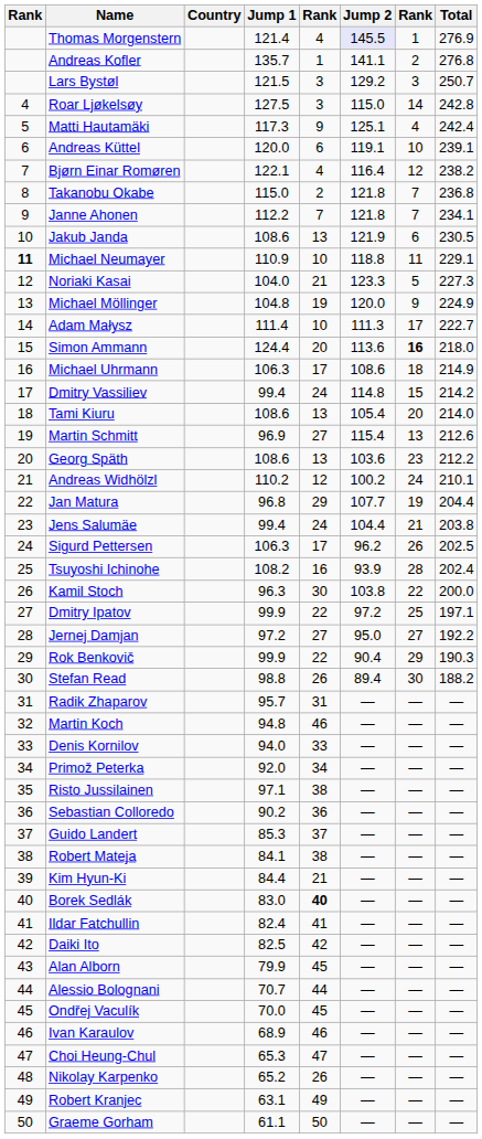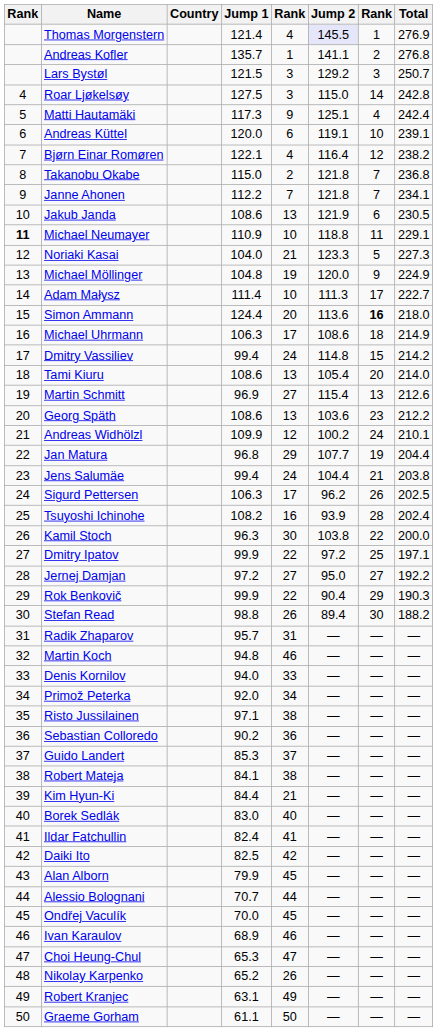 <table class="wikitable sortable" style="text-align:center">
 <tr>
 <th>Rank</th>
 <th>Name</th>
 <th>Country</th>
 <th>Jump 1</th>
 <th>Rank</th>
 <th>Jump 2</th>
 <th>Rank</th>
 <th>Total</th>
 </tr>
 <tr>
 <td></td>
 <td align="left"><a href='#'>Thomas Morgenstern</a></td>
 <td align="left"></td>
 <td>121.4</td>
 <td>4</td>
 <td style="background: lavender;">145.5</td>
 <td>1</td>
 <td>276.9</td>
 </tr>
 <tr>
 <td></td>
 <td align="left"><a href='#'>Andreas Kofler</a></td>
 <td align="left"></td>
 <td>135.7</td>
 <td>1</td>
 <td>141.1</td>
 <td>2</td>
 <td>276.8</td>
 </tr>
 <tr>
 <td></td>
 <td align="left"><a href='#'>Lars Bystøl</a></td>
 <td align="left"></td>
 <td>121.5</td>
 <td>3</td>
 <td>129.2</td>
 <td>3</td>
 <td>250.7</td>
 </tr>
 <tr>
 <td>4</td>
 <td align="left"><a href='#'>Roar Ljøkelsøy</a></td>
 <td align="left"></td>
 <td>127.5</td>
 <td>3</td>
 <td>115.0</td>
 <td>14</td>
 <td>242.8</td>
 </tr>
 <tr>
 <td>5</td>
 <td align="left"><a href='#'>Matti Hautamäki</a></td>
 <td align="left"></td>
 <td>117.3</td>
 <td>9</td>
 <td>125.1</td>
 <td>4</td>
 <td>242.4</td>
 </tr>
 <tr>
 <td>6</td>
 <td align="left"><a href='#'>Andreas Küttel</a></td>
 <td align="left"></td>
 <td>120.0</td>
 <td>6</td>
 <td>119.1</td>
 <td>10</td>
 <td>239.1</td>
 </tr>
 <tr>
 <td>7</td>
 <td align="left"><a href='#'>Bjørn Einar Romøren</a></td>
 <td align="left"></td>
 <td>122.1</td>
 <td>4</td>
 <td>116.4</td>
 <td>12</td>
 <td>238.2</td>
 </tr>
 <tr>
 <td>8</td>
 <td align="left"><a href='#'>Takanobu Okabe</a></td>
 <td align="left"></td>
 <td>115.0</td>
 <td>2</td>
 <td>121.8</td>
 <td>7</td>
 <td>236.8</td>
 </tr>
 <tr>
 <td>9</td>
 <td align="left"><a href='#'>Janne Ahonen</a></td>
 <td align="left"></td>
 <td>112.2</td>
 <td>7</td>
 <td>121.8</td>
 <td>7</td>
 <td>234.1</td>
 </tr>
 <tr>
 <td>10</td>
 <td align="left"><a href='#'>Jakub Janda</a></td>
 <td align="left"></td>
 <td>108.6</td>
 <td>13</td>
 <td>121.9</td>
 <td>6</td>
 <td>230.5</td>
 </tr>
 <tr>
 <td><strong>11</strong></td>
 <td align="left"><a href='#'>Michael Neumayer</a></td>
 <td align="left"></td>
 <td>110.9</td>
 <td>10</td>
 <td>118.8</td>
 <td>11</td>
 <td>229.1</td>
 </tr>
 <tr>
 <td>12</td>
 <td align="left"><a href='#'>Noriaki Kasai</a></td>
 <td align="left"></td>
 <td>104.0</td>
 <td>21</td>
 <td>123.3</td>
 <td>5</td>
 <td>227.3</td>
 </tr>
 <tr>
 <td>13</td>
 <td align="left"><a href='#'>Michael Möllinger</a></td>
 <td align="left"></td>
 <td>104.8</td>
 <td>19</td>
 <td>120.0</td>
 <td>9</td>
 <td>224.9</td>
 </tr>
 <tr>
 <td>14</td>
 <td align="left"><a href='#'>Adam Małysz</a></td>
 <td align="left"></td>
 <td>111.4</td>
 <td>10</td>
 <td>111.3</td>
 <td>17</td>
 <td>222.7</td>
 </tr>
 <tr>
 <td>15</td>
 <td align="left"><a href='#'>Simon Ammann</a></td>
 <td align="left"></td>
 <td>124.4</td>
 <td>20</td>
 <td>113.6</td>
 <td><strong>16</strong></td>
 <td>218.0</td>
 </tr>
 <tr>
 <td>16</td>
 <td align="left"><a href='#'>Michael Uhrmann</a></td>
 <td align="left"></td>
 <td>106.3</td>
 <td>17</td>
 <td>108.6</td>
 <td>18</td>
 <td>214.9</td>
 </tr>
 <tr>
 <td>17</td>
 <td align="left"><a href='#'>Dmitry Vassiliev</a></td>
 <td align="left"></td>
 <td>99.4</td>
 <td>24</td>
 <td>114.8</td>
 <td>15</td>
 <td>214.2</td>
 </tr>
 <tr>
 <td>18</td>
 <td align="left"><a href='#'>Tami Kiuru</a></td>
 <td align="left"></td>
 <td>108.6</td>
 <td>13</td>
 <td>105.4</td>
 <td>20</td>
 <td>214.0</td>
 </tr>
 <tr>
 <td>19</td>
 <td align="left"><a href='#'>Martin Schmitt</a></td>
 <td align="left"></td>
 <td>96.9</td>
 <td>27</td>
 <td>115.4</td>
 <td>13</td>
 <td>212.6</td>
 </tr>
 <tr>
 <td>20</td>
 <td align="left"><a href='#'>Georg Späth</a></td>
 <td align="left"></td>
 <td>108.6</td>
 <td>13</td>
 <td>103.6</td>
 <td>23</td>
 <td>212.2</td>
 </tr>
 <tr>
 <td>21</td>
 <td align="left"><a href='#'>Andreas Widhölzl</a></td>
 <td align="left"></td>
-<td>110.2</td>
+<td>109.9</td>
 <td>12</td>
 <td>100.2</td>
 <td>24</td>
 <td>210.1</td>
 </tr>
 <tr>
 <td>22</td>
 <td align="left"><a href='#'>Jan Matura</a></td>
 <td align="left"></td>
 <td>96.8</td>
 <td>29</td>
 <td>107.7</td>
 <td>19</td>
 <td>204.4</td>
 </tr>
 <tr>
 <td>23</td>
 <td align="left"><a href='#'>Jens Salumäe</a></td>
 <td align="left"></td>
 <td>99.4</td>
 <td>24</td>
 <td>104.4</td>
 <td>21</td>
 <td>203.8</td>
 </tr>
 <tr>
 <td>24</td>
 <td align="left"><a href='#'>Sigurd Pettersen</a></td>
 <td align="left"></td>
 <td>106.3</td>
 <td>17</td>
 <td>96.2</td>
 <td>26</td>
 <td>202.5</td>
 </tr>
 <tr>
 <td>25</td>
 <td align="left"><a href='#'>Tsuyoshi Ichinohe</a></td>
 <td align="left"></td>
 <td>108.2</td>
 <td>16</td>
 <td>93.9</td>
 <td>28</td>
 <td>202.4</td>
 </tr>
 <tr>
 <td>26</td>
 <td align="left"><a href='#'>Kamil Stoch</a></td>
 <td align="left"></td>
 <td>96.3</td>
 <td>30</td>
 <td>103.8</td>
 <td>22</td>
 <td>200.0</td>
 </tr>
 <tr>
 <td>27</td>
 <td align="left"><a href='#'>Dmitry Ipatov</a></td>
 <td align="left"></td>
 <td>99.9</td>
 <td>22</td>
 <td>97.2</td>
 <td>25</td>
 <td>197.1</td>
 </tr>
 <tr>
 <td>28</td>
 <td align="left"><a href='#'>Jernej Damjan</a></td>
 <td align="left"></td>
 <td>97.2</td>
 <td>27</td>
 <td>95.0</td>
 <td>27</td>
 <td>192.2</td>
 </tr>
 <tr>
 <td>29</td>
 <td align="left"><a href='#'>Rok Benkovič</a></td>
 <td align="left"></td>
 <td>99.9</td>
 <td>22</td>
 <td>90.4</td>
 <td>29</td>
 <td>190.3</td>
 </tr>
 <tr>
 <td>30</td>
 <td align="left"><a href='#'>Stefan Read</a></td>
 <td align="left"></td>
 <td>98.8</td>
 <td>26</td>
 <td>89.4</td>
 <td>30</td>
 <td>188.2</td>
 </tr>
 <tr>
 <td>31</td>
 <td align="left"><a href='#'>Radik Zhaparov</a></td>
 <td align="left"></td>
 <td>95.7</td>
 <td>31</td>
 <td>—</td>
 <td>—</td>
 <td>—</td>
 </tr>
 <tr>
 <td>32</td>
 <td align="left"><a href='#'>Martin Koch</a></td>
 <td align="left"></td>
 <td>94.8</td>
 <td>46</td>
 <td>—</td>
 <td>—</td>
 <td>—</td>
 </tr>
 <tr>
 <td>33</td>
 <td align="left"><a href='#'>Denis Kornilov</a></td>
 <td align="left"></td>
 <td>94.0</td>
 <td>33</td>
 <td>—</td>
 <td>—</td>
 <td>—</td>
 </tr>
 <tr>
 <td>34</td>
 <td align="left"><a href='#'>Primož Peterka</a></td>
 <td align="left"></td>
 <td>92.0</td>
 <td>34</td>
 <td>—</td>
 <td>—</td>
 <td>—</td>
 </tr>
 <tr>
 <td>35</td>
 <td align="left"><a href='#'>Risto Jussilainen</a></td>
 <td align="left"></td>
 <td>97.1</td>
 <td>38</td>
 <td>—</td>
 <td>—</td>
 <td>—</td>
 </tr>
 <tr>
 <td>36</td>
 <td align="left"><a href='#'>Sebastian Colloredo</a></td>
 <td align="left"></td>
 <td>90.2</td>
 <td>36</td>
 <td>—</td>
 <td>—</td>
 <td>—</td>
 </tr>
 <tr>
 <td>37</td>
 <td align="left"><a href='#'>Guido Landert</a></td>
 <td align="left"></td>
 <td>85.3</td>
 <td>37</td>
 <td>—</td>
 <td>—</td>
 <td>—</td>
 </tr>
 <tr>
 <td>38</td>
 <td align="left"><a href='#'>Robert Mateja</a></td>
 <td align="left"></td>
 <td>84.1</td>
 <td>38</td>
 <td>—</td>
 <td>—</td>
 <td>—</td>
 </tr>
 <tr>
 <td>39</td>
 <td align="left"><a href='#'>Kim Hyun-Ki</a></td>
 <td align="left"></td>
 <td>84.4</td>
 <td>21</td>
 <td>—</td>
 <td>—</td>
 <td>—</td>
 </tr>
 <tr>
 <td>40</td>
 <td align="left"><a href='#'>Borek Sedlák</a></td>
 <td align="left"></td>
 <td>83.0</td>
-<td><strong>40</strong></td>
+<td>40</td>
 <td>—</td>
 <td>—</td>
 <td>—</td>
 </tr>
 <tr>
 <td>41</td>
 <td align="left"><a href='#'>Ildar Fatchullin</a></td>
 <td align="left"></td>
 <td>82.4</td>
 <td>41</td>
 <td>—</td>
 <td>—</td>
 <td>—</td>
 </tr>
 <tr>
 <td>42</td>
 <td align="left"><a href='#'>Daiki Ito</a></td>
 <td align="left"></td>
 <td>82.5</td>
 <td>42</td>
 <td>—</td>
 <td>—</td>
 <td>—</td>
 </tr>
 <tr>
 <td>43</td>
 <td align="left"><a href='#'>Alan Alborn</a></td>
 <td align="left"></td>
 <td>79.9</td>
 <td>45</td>
 <td>—</td>
 <td>—</td>
 <td>—</td>
 </tr>
 <tr>
 <td>44</td>
 <td align="left"><a href='#'>Alessio Bolognani</a></td>
 <td align="left"></td>
 <td>70.7</td>
 <td>44</td>
 <td>—</td>
 <td>—</td>
 <td>—</td>
 </tr>
 <tr>
 <td>45</td>
 <td align="left"><a href='#'>Ondřej Vaculík</a></td>
 <td align="left"></td>
 <td>70.0</td>
 <td>45</td>
 <td>—</td>
 <td>—</td>
 <td>—</td>
 </tr>
 <tr>
 <td>46</td>
 <td align="left"><a href='#'>Ivan Karaulov</a></td>
 <td align="left"></td>
 <td>68.9</td>
 <td>46</td>
 <td>—</td>
 <td>—</td>
 <td>—</td>
 </tr>
 <tr>
 <td>47</td>
 <td align="left"><a href='#'>Choi Heung-Chul</a></td>
 <td align="left"></td>
 <td>65.3</td>
 <td>47</td>
 <td>—</td>
 <td>—</td>
 <td>—</td>
 </tr>
 <tr>
 <td>48</td>
 <td align="left"><a href='#'>Nikolay Karpenko</a></td>
 <td align="left"></td>
 <td>65.2</td>
 <td>26</td>
 <td>—</td>
 <td>—</td>
 <td>—</td>
 </tr>
 <tr>
 <td>49</td>
 <td align="left"><a href='#'>Robert Kranjec</a></td>
 <td align="left"></td>
 <td>63.1</td>
 <td>49</td>
 <td>—</td>
 <td>—</td>
 <td>—</td>
 </tr>
 <tr>
 <td>50</td>
 <td align="left"><a href='#'>Graeme Gorham</a></td>
 <td align="left"></td>
 <td>61.1</td>
 <td>50</td>
 <td>—</td>
 <td>—</td>
 <td>—</td>
 </tr>
 </table>
